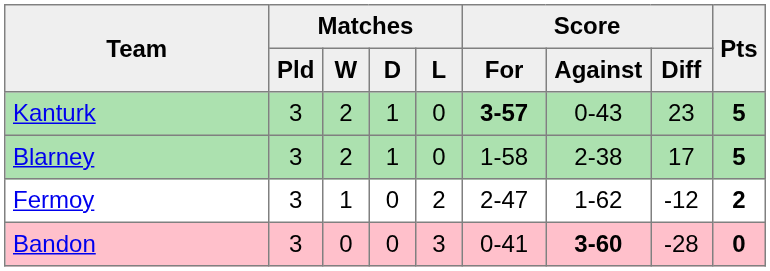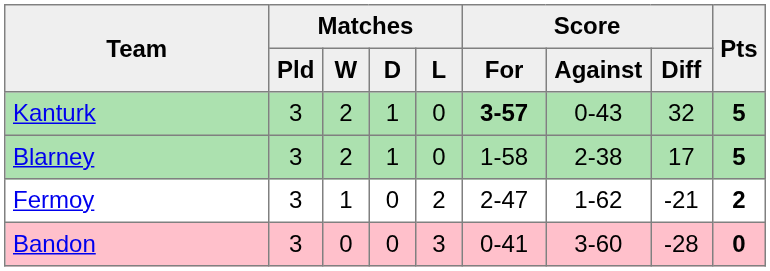 <table style=border-collapse:collapse border=1 cellspacing=0 cellpadding=5>
 <tr align=center bgcolor=#efefef>
 <th rowspan=2 width=165>Team</th>
 <th colspan=4>Matches</th>
 <th colspan=3>Score</th>
 <th rowspan=2width=20>Pts</th>
 </tr>
 <tr align=center bgcolor=#efefef>
 <th width=20>Pld</th>
 <th width=20>W</th>
 <th width=20>D</th>
 <th width=20>L</th>
 <th width=45>For</th>
 <th width=45>Against</th>
 <th width=30>Diff</th>
 </tr>
 <tr align=center style="background:#ACE1AF;">
 <td style="text-align:left;"><a href='#'>Kanturk</a></td>
 <td>3</td>
 <td>2</td>
 <td>1</td>
 <td>0</td>
 <td><strong>3-57</strong></td>
 <td>0-43</td>
-<td>23</td>
+<td>32</td>
 <td><strong>5</strong></td>
 </tr>
 <tr align=center style="background:#ACE1AF;">
 <td style="text-align:left;"><a href='#'>Blarney</a></td>
 <td>3</td>
 <td>2</td>
 <td>1</td>
 <td>0</td>
 <td>1-58</td>
 <td>2-38</td>
 <td>17</td>
 <td><strong>5</strong></td>
 </tr>
 <tr align=center>
 <td style="text-align:left;"><a href='#'>Fermoy</a></td>
 <td>3</td>
 <td>1</td>
 <td>0</td>
 <td>2</td>
 <td>2-47</td>
 <td>1-62</td>
-<td>-12</td>
+<td>-21</td>
 <td><strong>2</strong></td>
 </tr>
 <tr align=center  style="background:#FFC0CB;">
 <td style="text-align:left;"><a href='#'>Bandon</a></td>
 <td>3</td>
 <td>0</td>
 <td>0</td>
 <td>3</td>
 <td>0-41</td>
-<td><strong>3-60</strong></td>
+<td>3-60</td>
 <td>-28</td>
 <td><strong>0</strong></td>
 </tr>
 </table>
